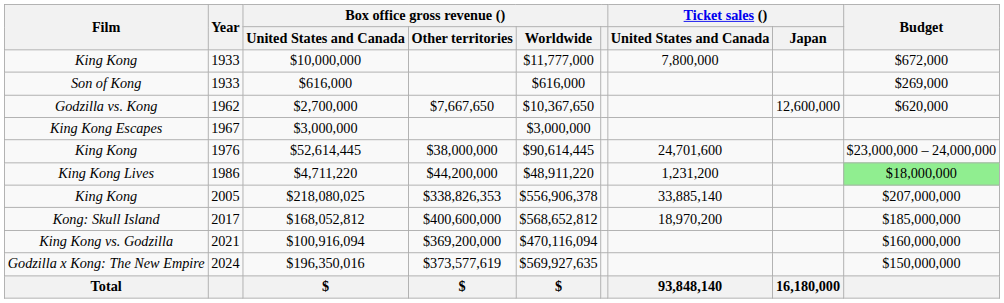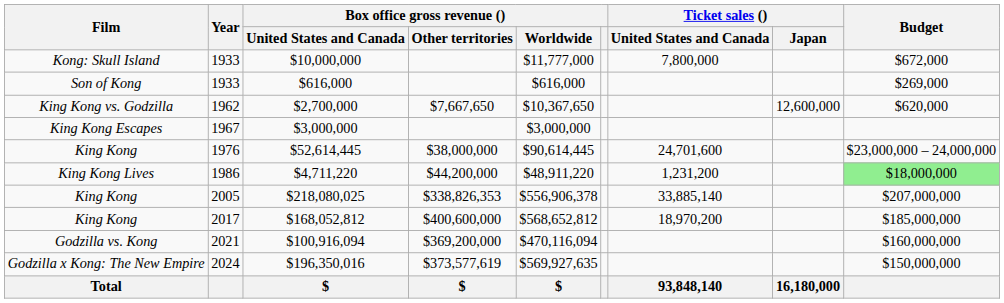 <table class="wikitable sortable" style="text-align:center;">
 <tr>
 <th rowspan="2">Film</th>
 <th rowspan="2">Year</th>
 <th colspan="4">Box office gross revenue ()</th>
 <th colspan="2"><a href='#'>Ticket sales</a> ()</th>
 <th rowspan="2" data-sort-type="currency">Budget</th>
 </tr>
 <tr>
 <th>United States and Canada</th>
 <th>Other territories</th>
 <th>Worldwide</th>
 <th class="unsortable"></th>
 <th>United States and Canada</th>
 <th>Japan</th>
 </tr>
 <tr>
-<td><em>King Kong</em></td>
+<td><em>Kong: Skull Island</em></td>
 <td>1933</td>
 <td>$10,000,000</td>
 <td></td>
 <td>$11,777,000</td>
 <td></td>
 <td>7,800,000</td>
 <td></td>
 <td>$672,000</td>
 </tr>
 <tr>
 <td><em>Son of Kong</em></td>
 <td>1933</td>
 <td>$616,000</td>
 <td></td>
 <td>$616,000</td>
 <td></td>
 <td></td>
 <td></td>
 <td>$269,000</td>
 </tr>
 <tr>
-<td><em>Godzilla vs. Kong</em></td>
+<td><em>King Kong vs. Godzilla</em></td>
 <td>1962</td>
 <td>$2,700,000</td>
 <td>$7,667,650</td>
 <td>$10,367,650</td>
 <td></td>
 <td></td>
 <td>12,600,000</td>
 <td>$620,000</td>
 </tr>
 <tr>
 <td><em>King Kong Escapes</em></td>
 <td>1967</td>
 <td>$3,000,000</td>
 <td></td>
 <td>$3,000,000</td>
 <td></td>
 <td></td>
 <td></td>
 <td></td>
 </tr>
 <tr>
 <td><em>King Kong</em></td>
 <td>1976</td>
 <td>$52,614,445</td>
 <td>$38,000,000</td>
 <td>$90,614,445</td>
 <td></td>
 <td>24,701,600</td>
 <td></td>
 <td>$23,000,000 – 24,000,000</td>
 </tr>
 <tr>
 <td><em>King Kong Lives</em></td>
 <td>1986</td>
 <td>$4,711,220</td>
 <td>$44,200,000</td>
 <td>$48,911,220</td>
 <td></td>
 <td>1,231,200</td>
 <td></td>
 <td style="background: lightgreen;">$18,000,000</td>
 </tr>
 <tr>
 <td><em>King Kong</em></td>
 <td>2005</td>
 <td>$218,080,025</td>
 <td>$338,826,353</td>
 <td>$556,906,378</td>
 <td></td>
 <td>33,885,140</td>
 <td></td>
 <td>$207,000,000</td>
 </tr>
 <tr>
-<td><em>Kong: Skull Island</em></td>
+<td><em>King Kong</em></td>
 <td>2017</td>
 <td>$168,052,812</td>
 <td>$400,600,000</td>
 <td>$568,652,812</td>
 <td></td>
 <td>18,970,200</td>
 <td></td>
 <td>$185,000,000</td>
 </tr>
 <tr>
-<td><em>King Kong vs. Godzilla</em></td>
+<td><em>Godzilla vs. Kong</em></td>
 <td>2021</td>
 <td>$100,916,094</td>
 <td>$369,200,000</td>
 <td>$470,116,094</td>
 <td></td>
 <td></td>
 <td></td>
 <td>$160,000,000</td>
 </tr>
 <tr>
 <td><em>Godzilla x Kong: The New Empire</em></td>
 <td>2024</td>
 <td>$196,350,016</td>
 <td>$373,577,619</td>
 <td>$569,927,635</td>
 <td></td>
 <td></td>
 <td></td>
 <td>$150,000,000</td>
 </tr>
 <tr>
 <th>Total</th>
 <th></th>
 <th>$</th>
 <th>$</th>
 <th>$</th>
 <th></th>
 <th>93,848,140</th>
 <th>16,180,000</th>
 <th></th>
 </tr>
 </table>
